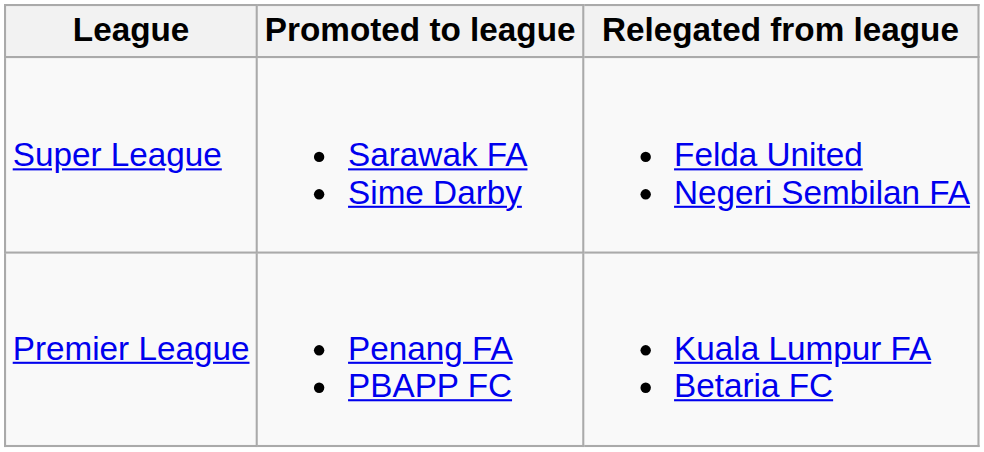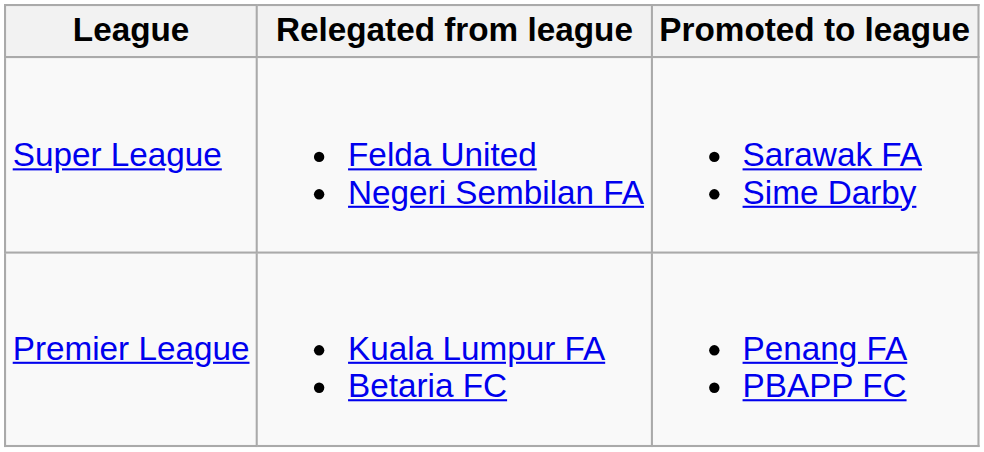 <table class="wikitable">
 <tr>
 <th>League</th>
+<th>Relegated from league</th>
 <th>Promoted to league</th>
-<th>Relegated from league</th>
 </tr>
 <tr>
 <td><a href='#'>Super League</a></td>
+<td><br><ul><li><a href='#'>Felda United</a></li><li><a href='#'>Negeri Sembilan FA</a></li></ul></td>
 <td><br><ul><li><a href='#'>Sarawak FA</a></li><li><a href='#'>Sime Darby</a></li></ul></td>
-<td><br><ul><li><a href='#'>Felda United</a></li><li><a href='#'>Negeri Sembilan FA</a></li></ul></td>
 </tr>
 <tr>
 <td><a href='#'>Premier League</a></td>
+<td><br><ul><li><a href='#'>Kuala Lumpur FA</a></li><li><a href='#'>Betaria FC</a></li></ul></td>
 <td><br><ul><li><a href='#'>Penang FA</a></li><li><a href='#'>PBAPP FC</a></li></ul></td>
-<td><br><ul><li><a href='#'>Kuala Lumpur FA</a></li><li><a href='#'>Betaria FC</a></li></ul></td>
 </tr>
 </table>
